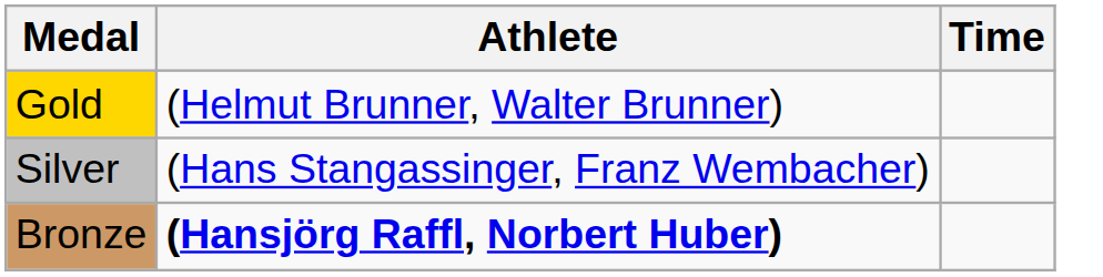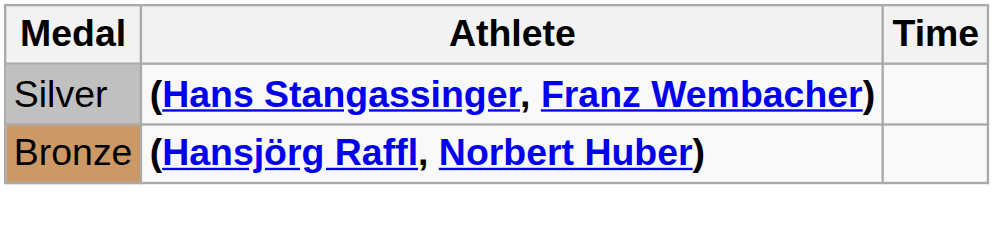 <table class="wikitable">
 <tr>
 <th>Medal</th>
 <th>Athlete</th>
 <th>Time</th>
 </tr>
 <tr>
-<td bgcolor="gold">Gold</td>
-<td> (<a href='#'>Helmut Brunner</a>, <a href='#'>Walter Brunner</a>)</td>
-<td></td>
-</tr>
-<tr>
 <td bgcolor="silver">Silver</td>
-<td> (<a href='#'>Hans Stangassinger</a>, <a href='#'>Franz Wembacher</a>)</td>
+<td><strong> (<a href='#'>Hans Stangassinger</a>, <a href='#'>Franz Wembacher</a>)</strong></td>
 <td></td>
 </tr>
 <tr>
 <td bgcolor="CC9966">Bronze</td>
 <td><strong> (<a href='#'>Hansjörg Raffl</a>, <a href='#'>Norbert Huber</a>)</strong></td>
 <td></td>
 </tr>
 </table>
